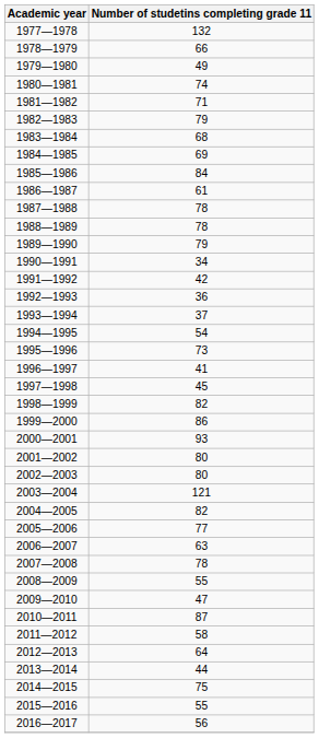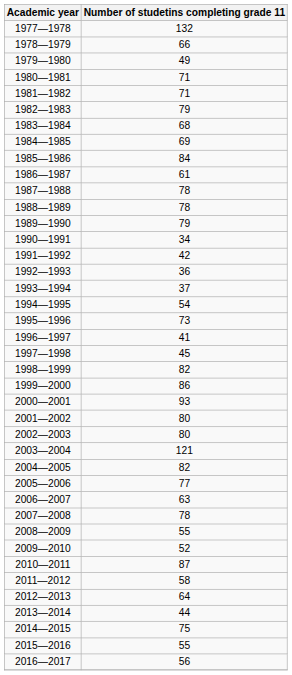 <table class="wikitable sortable" style="text-align:center;">
 <tr>
 <th>Academic year</th>
 <th>Number of studetins completing grade 11</th>
 </tr>
 <tr>
 <td>1977—1978</td>
 <td>132</td>
 </tr>
 <tr>
 <td>1978—1979</td>
 <td>66</td>
 </tr>
 <tr>
 <td>1979—1980</td>
 <td>49</td>
 </tr>
 <tr>
 <td>1980—1981</td>
-<td>74</td>
+<td>71</td>
 </tr>
 <tr>
 <td>1981—1982</td>
 <td>71</td>
 </tr>
 <tr>
 <td>1982—1983</td>
 <td>79</td>
 </tr>
 <tr>
 <td>1983—1984</td>
 <td>68</td>
 </tr>
 <tr>
 <td>1984—1985</td>
 <td>69</td>
 </tr>
 <tr>
 <td>1985—1986</td>
 <td>84</td>
 </tr>
 <tr>
 <td>1986—1987</td>
 <td>61</td>
 </tr>
 <tr>
 <td>1987—1988</td>
 <td>78</td>
 </tr>
 <tr>
 <td>1988—1989</td>
 <td>78</td>
 </tr>
 <tr>
 <td>1989—1990</td>
 <td>79</td>
 </tr>
 <tr>
 <td>1990—1991</td>
 <td>34</td>
 </tr>
 <tr>
 <td>1991—1992</td>
 <td>42</td>
 </tr>
 <tr>
 <td>1992—1993</td>
 <td>36</td>
 </tr>
 <tr>
 <td>1993—1994</td>
 <td>37</td>
 </tr>
 <tr>
 <td>1994—1995</td>
 <td>54</td>
 </tr>
 <tr>
 <td>1995—1996</td>
 <td>73</td>
 </tr>
 <tr>
 <td>1996—1997</td>
 <td>41</td>
 </tr>
 <tr>
 <td>1997—1998</td>
 <td>45</td>
 </tr>
 <tr>
 <td>1998—1999</td>
 <td>82</td>
 </tr>
 <tr>
 <td>1999—2000</td>
 <td>86</td>
 </tr>
 <tr>
 <td>2000—2001</td>
 <td>93</td>
 </tr>
 <tr>
 <td>2001—2002</td>
 <td>80</td>
 </tr>
 <tr>
 <td>2002—2003</td>
 <td>80</td>
 </tr>
 <tr>
 <td>2003—2004</td>
 <td>121</td>
 </tr>
 <tr>
 <td>2004—2005</td>
 <td>82</td>
 </tr>
 <tr>
 <td>2005—2006</td>
 <td>77</td>
 </tr>
 <tr>
 <td>2006—2007</td>
 <td>63</td>
 </tr>
 <tr>
 <td>2007—2008</td>
 <td>78</td>
 </tr>
 <tr>
 <td>2008—2009</td>
 <td>55</td>
 </tr>
 <tr>
 <td>2009—2010</td>
-<td>47</td>
+<td>52</td>
 </tr>
 <tr>
 <td>2010—2011</td>
 <td>87</td>
 </tr>
 <tr>
 <td>2011—2012</td>
 <td>58</td>
 </tr>
 <tr>
 <td>2012—2013</td>
 <td>64</td>
 </tr>
 <tr>
 <td>2013—2014</td>
 <td>44</td>
 </tr>
 <tr>
 <td>2014—2015</td>
 <td>75</td>
 </tr>
 <tr>
 <td>2015—2016</td>
 <td>55</td>
 </tr>
 <tr>
 <td>2016—2017</td>
 <td>56</td>
 </tr>
 <tr>
 </tr>
 </table>
